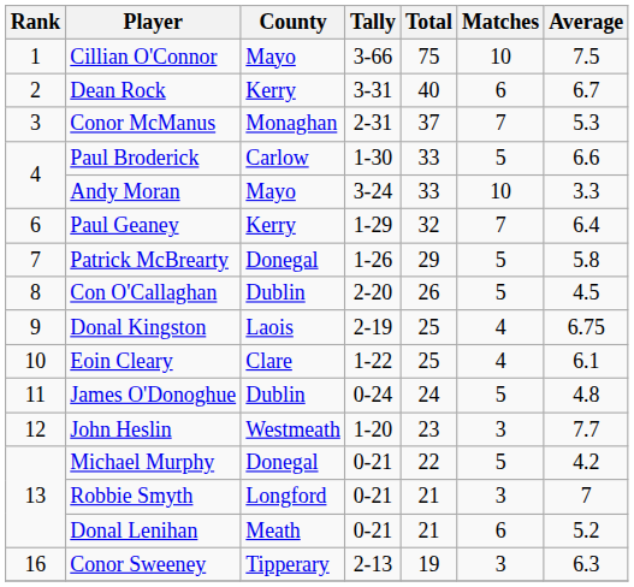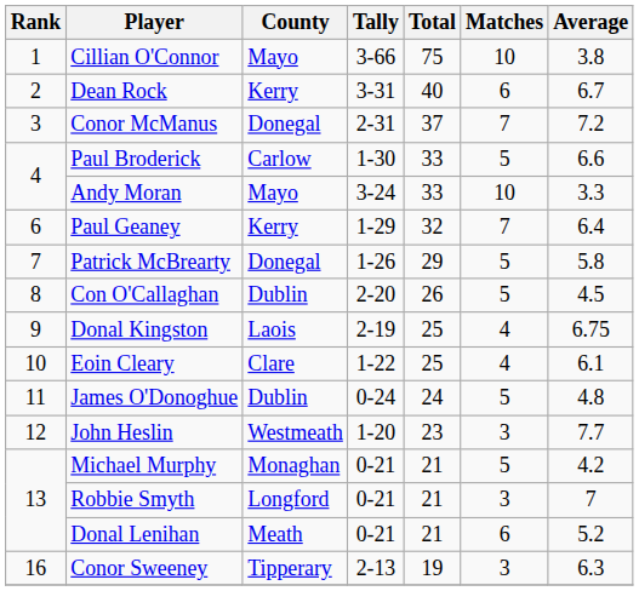 <table class="wikitable sortable">
 <tr>
 <th>Rank</th>
 <th>Player</th>
 <th>County</th>
 <th class="unsortable">Tally</th>
 <th>Total</th>
 <th>Matches</th>
 <th>Average</th>
 </tr>
 <tr>
 <td rowspan=1 align=center>1</td>
 <td><a href='#'>Cillian O'Connor</a></td>
 <td> <a href='#'>Mayo</a></td>
 <td align=center>3-66</td>
 <td align=center>75</td>
 <td align=center>10</td>
-<td align=center>7.5</td>
+<td align=center>3.8</td>
 </tr>
 <tr>
 <td rowspan=1 align=center>2</td>
 <td><a href='#'>Dean Rock</a></td>
 <td> <a href='#'>Kerry</a></td>
 <td align=center>3-31</td>
 <td align=center>40</td>
 <td align=center>6</td>
 <td align=center>6.7</td>
 </tr>
 <tr>
 <td rowspan=1 align=center>3</td>
 <td><a href='#'>Conor McManus</a></td>
-<td> <a href='#'>Monaghan</a></td>
+<td> <a href='#'>Donegal</a></td>
 <td align=center>2-31</td>
 <td align=center>37</td>
 <td align=center>7</td>
-<td align=center>5.3</td>
+<td align=center>7.2</td>
 </tr>
 <tr>
 <td rowspan=2 align=center>4</td>
 <td><a href='#'>Paul Broderick</a></td>
 <td> <a href='#'>Carlow</a></td>
 <td align=center>1-30</td>
 <td align=center>33</td>
 <td align=center>5</td>
 <td align=center>6.6</td>
 </tr>
 <tr>
 <td><a href='#'>Andy Moran</a></td>
 <td> <a href='#'>Mayo</a></td>
 <td align=center>3-24</td>
 <td align=center>33</td>
 <td align=center>10</td>
 <td align=center>3.3</td>
 </tr>
 <tr>
 <td rowspan=1 align=center>6</td>
 <td><a href='#'>Paul Geaney</a></td>
 <td> <a href='#'>Kerry</a></td>
 <td align=center>1-29</td>
 <td align=center>32</td>
 <td align=center>7</td>
 <td align=center>6.4</td>
 </tr>
 <tr>
 <td rowspan=1 align=center>7</td>
 <td><a href='#'>Patrick McBrearty</a></td>
 <td> <a href='#'>Donegal</a></td>
 <td align=center>1-26</td>
 <td align=center>29</td>
 <td align=center>5</td>
 <td align=center>5.8</td>
 </tr>
 <tr>
 <td rowspan="1" align="center">8</td>
 <td><a href='#'>Con O'Callaghan</a></td>
 <td> <a href='#'>Dublin</a></td>
 <td align="center">2-20</td>
 <td align="center">26</td>
 <td align="center">5</td>
 <td align="center">4.5</td>
 </tr>
 <tr>
 <td rowspan="1" align="center">9</td>
 <td><a href='#'>Donal Kingston</a></td>
 <td> <a href='#'>Laois</a></td>
 <td align="center">2-19</td>
 <td align="center">25</td>
 <td align="center">4</td>
 <td align="center">6.75</td>
 </tr>
 <tr>
 <td rowspan=1 align=center>10</td>
 <td><a href='#'>Eoin Cleary</a></td>
 <td> <a href='#'>Clare</a></td>
 <td align=center>1-22</td>
 <td align=center>25</td>
 <td align=center>4</td>
 <td align=center>6.1</td>
 </tr>
 <tr>
 <td rowspan=1 align=center>11</td>
 <td><a href='#'>James O'Donoghue</a></td>
 <td> <a href='#'>Dublin</a></td>
 <td align=center>0-24</td>
 <td align=center>24</td>
 <td align=center>5</td>
 <td align=center>4.8</td>
 </tr>
 <tr>
 <td rowspan=1 align=center>12</td>
 <td><a href='#'>John Heslin</a></td>
 <td> <a href='#'>Westmeath</a></td>
 <td align=center>1-20</td>
 <td align=center>23</td>
 <td align=center>3</td>
 <td align=center>7.7</td>
 </tr>
 <tr>
 <td rowspan=3 align=center>13</td>
 <td><a href='#'>Michael Murphy</a></td>
-<td> <a href='#'>Donegal</a></td>
+<td> <a href='#'>Monaghan</a></td>
 <td align=center>0-21</td>
-<td align=center>22</td>
+<td align=center>21</td>
 <td align=center>5</td>
 <td align=center>4.2</td>
 </tr>
 <tr>
 <td><a href='#'>Robbie Smyth</a></td>
 <td> <a href='#'>Longford</a></td>
 <td align=center>0-21</td>
 <td align=center>21</td>
 <td align=center>3</td>
 <td align=center>7</td>
 </tr>
 <tr>
 <td><a href='#'>Donal Lenihan</a></td>
 <td> <a href='#'>Meath</a></td>
 <td align=center>0-21</td>
 <td align=center>21</td>
 <td align=center>6</td>
 <td align=center>5.2</td>
 </tr>
 <tr>
 <td rowspan=1 align=center>16</td>
 <td><a href='#'>Conor Sweeney</a></td>
 <td> <a href='#'>Tipperary</a></td>
 <td align=center>2-13</td>
 <td align=center>19</td>
 <td align=center>3</td>
 <td align=center>6.3</td>
 </tr>
 <tr>
 </tr>
 </table>
